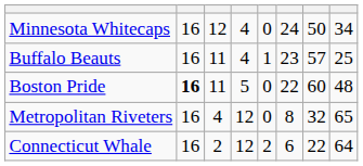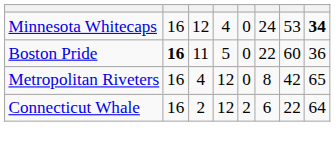 <table class="wikitable sortable" style="text-align:center">
 <tr>
 <th class="unsortable"></th>
 <th></th>
 <th></th>
 <th></th>
 <th></th>
 <th></th>
 <th></th>
 <th></th>
 </tr>
 <tr bgcolor=>
 <td align=left><a href='#'>Minnesota Whitecaps</a></td>
 <td>16</td>
 <td>12</td>
 <td>4</td>
 <td>0</td>
 <td>24</td>
-<td>50</td>
-<td>34</td>
-</tr>
-<tr bgcolor=>
-<td align=left><a href='#'>Buffalo Beauts</a></td>
-<td>16</td>
-<td>11</td>
-<td>4</td>
-<td>1</td>
-<td>23</td>
-<td>57</td>
-<td>25</td>
+<td>53</td>
+<td><strong>34</strong></td>
 </tr>
 <tr bgcolor=>
 <td align=left><a href='#'>Boston Pride</a></td>
 <td><strong>16</strong></td>
 <td>11</td>
 <td>5</td>
 <td>0</td>
 <td>22</td>
 <td>60</td>
-<td>48</td>
+<td>36</td>
 </tr>
 <tr bgcolor=>
 <td align=left><a href='#'>Metropolitan Riveters</a></td>
 <td>16</td>
 <td>4</td>
 <td>12</td>
 <td>0</td>
 <td>8</td>
-<td>32</td>
+<td>42</td>
 <td>65</td>
 </tr>
 <tr bgcolor=>
 <td align=left><a href='#'>Connecticut Whale</a></td>
 <td>16</td>
 <td>2</td>
 <td>12</td>
 <td>2</td>
 <td>6</td>
 <td>22</td>
 <td>64</td>
 </tr>
 </table>
